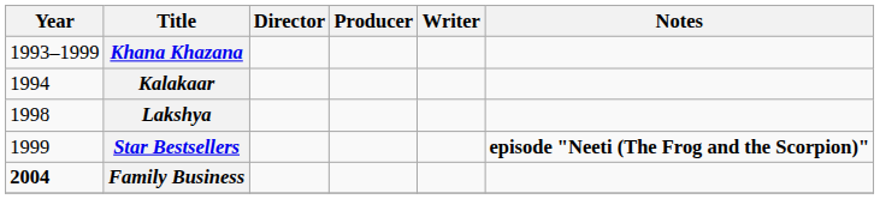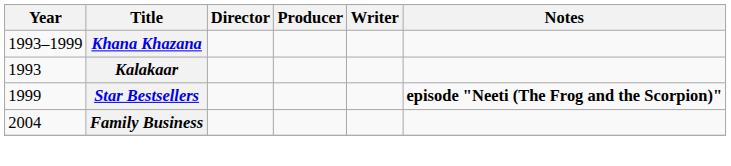 <table class="wikitable plainrowheaders">
 <tr>
 <th scope="col">Year</th>
 <th scope="col">Title</th>
 <th scope="col">Director</th>
 <th scope="col">Producer</th>
 <th scope="col">Writer</th>
 <th class="unsortable" scope="col">Notes</th>
 </tr>
 <tr>
 <td>1993–1999</td>
 <th scope=row><em><a href='#'>Khana Khazana</a></em></th>
 <td></td>
 <td></td>
 <td></td>
 <td></td>
 </tr>
 <tr>
-<td>1994</td>
+<td>1993</td>
 <th scope=row><em>Kalakaar</em></th>
-<td></td>
-<td></td>
-<td></td>
-<td></td>
-</tr>
-<tr>
-<td>1998</td>
-<th scope=row><em>Lakshya</em></th>
 <td></td>
 <td></td>
 <td></td>
 <td></td>
 </tr>
 <tr>
 <td>1999</td>
 <th scope=row><em><a href='#'>Star Bestsellers</a></em></th>
 <td></td>
 <td></td>
 <td></td>
 <td><strong>episode "Neeti (The Frog and the Scorpion)"</strong></td>
 </tr>
 <tr>
-<td><strong>2004</strong></td>
+<td>2004</td>
 <th scope=row><em>Family Business</em></th>
 <td></td>
 <td></td>
 <td></td>
 <td></td>
 </tr>
 <tr>
 </tr>
 </table>
